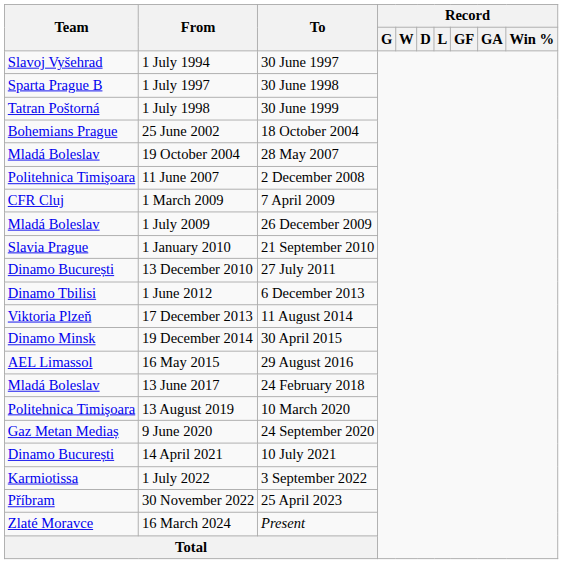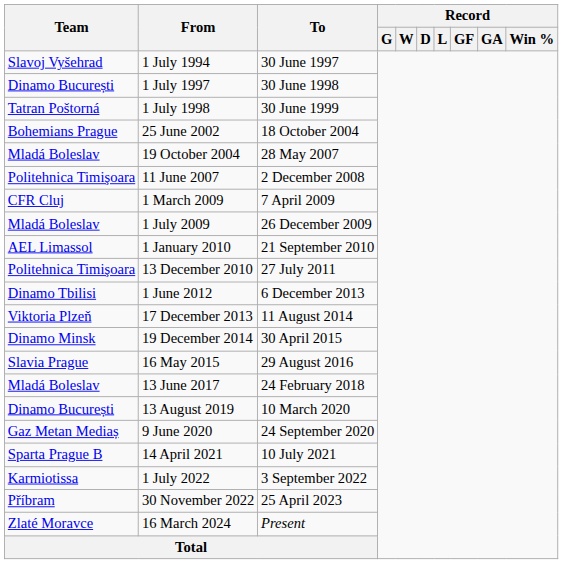 <table class="wikitable" style="text-align: center">
 <tr>
 <th rowspan=2>Team</th>
 <th rowspan=2>From</th>
 <th rowspan=2>To</th>
 <th colspan=7>Record</th>
 </tr>
 <tr>
 <th>G</th>
 <th>W</th>
 <th>D</th>
 <th>L</th>
 <th>GF</th>
 <th>GA</th>
 <th>Win %</th>
 </tr>
 <tr>
 <td align=left> <a href='#'>Slavoj Vyšehrad</a></td>
 <td align=left>1 July 1994</td>
 <td align=left>30 June 1997<br></td>
 </tr>
 <tr>
-<td align=left> <a href='#'>Sparta Prague B</a></td>
+<td align=left> <a href='#'>Dinamo București</a></td>
 <td align=left>1 July 1997</td>
 <td align=left>30 June 1998<br></td>
 </tr>
 <tr>
 <td align=left> <a href='#'>Tatran Poštorná</a></td>
 <td align=left>1 July 1998</td>
 <td align=left>30 June 1999<br></td>
 </tr>
 <tr>
 <td align=left> <a href='#'>Bohemians Prague</a></td>
 <td align=left>25 June 2002</td>
 <td align=left>18 October 2004<br></td>
 </tr>
 <tr>
 <td align=left> <a href='#'>Mladá Boleslav</a></td>
 <td align=left>19 October 2004</td>
 <td align=left>28 May 2007<br></td>
 </tr>
 <tr>
 <td align=left> <a href='#'>Politehnica Timişoara</a></td>
 <td align=left>11 June 2007</td>
 <td align=left>2 December 2008<br></td>
 </tr>
 <tr>
 <td align=left> <a href='#'>CFR Cluj</a></td>
 <td align=left>1 March 2009</td>
 <td align=left>7 April 2009<br></td>
 </tr>
 <tr>
 <td align=left> <a href='#'>Mladá Boleslav</a></td>
 <td align=left>1 July 2009</td>
 <td align=left>26 December 2009<br></td>
 </tr>
 <tr>
-<td align=left> <a href='#'>Slavia Prague</a></td>
+<td align=left><a href='#'>AEL Limassol</a></td>
 <td align=left>1 January 2010</td>
 <td align=left>21 September 2010<br></td>
 </tr>
 <tr>
-<td align=left> <a href='#'>Dinamo București</a></td>
+<td align=left> <a href='#'>Politehnica Timişoara</a></td>
 <td align=left>13 December 2010</td>
 <td align=left>27 July 2011<br></td>
 </tr>
 <tr>
 <td align=left> <a href='#'>Dinamo Tbilisi</a></td>
 <td align=left>1 June 2012</td>
 <td align=left>6 December 2013<br></td>
 </tr>
 <tr>
 <td align=left> <a href='#'>Viktoria Plzeň</a></td>
 <td align=left>17 December 2013</td>
 <td align=left>11 August 2014<br></td>
 </tr>
 <tr>
 <td align=left> <a href='#'>Dinamo Minsk</a></td>
 <td align=left>19 December 2014</td>
 <td align=left>30 April 2015<br></td>
 </tr>
 <tr>
-<td align=left><a href='#'>AEL Limassol</a></td>
+<td align=left> <a href='#'>Slavia Prague</a></td>
 <td align=left>16 May 2015</td>
 <td align=left>29 August 2016<br></td>
 </tr>
 <tr>
 <td align=left> <a href='#'>Mladá Boleslav</a></td>
 <td align=left>13 June 2017</td>
 <td align=left>24 February 2018<br></td>
 </tr>
 <tr>
-<td align=left> <a href='#'>Politehnica Timişoara</a></td>
+<td align=left> <a href='#'>Dinamo București</a></td>
 <td align=left>13 August 2019</td>
 <td align=left>10 March 2020<br></td>
 </tr>
 <tr>
 <td align=left> <a href='#'>Gaz Metan Mediaș</a></td>
 <td align=left>9 June 2020</td>
 <td align=left>24 September 2020<br></td>
 </tr>
 <tr>
-<td align=left> <a href='#'>Dinamo București</a></td>
+<td align=left> <a href='#'>Sparta Prague B</a></td>
 <td align=left>14 April 2021</td>
 <td align=left>10 July 2021<br></td>
 </tr>
 <tr>
 <td align=left> <a href='#'>Karmiotissa</a></td>
 <td align=left>1 July 2022</td>
 <td align=left>3 September 2022<br></td>
 </tr>
 <tr>
 <td align=left> <a href='#'>Příbram</a></td>
 <td align=left>30 November 2022</td>
 <td align=left>25 April 2023<br></td>
 </tr>
 <tr>
 <td align=left> <a href='#'>Zlaté Moravce</a></td>
 <td align=left>16 March 2024</td>
 <td align=left><em>Present</em><br></td>
 </tr>
 <tr>
 <th colspan="3">Total<br></th>
 </tr>
 </table>
